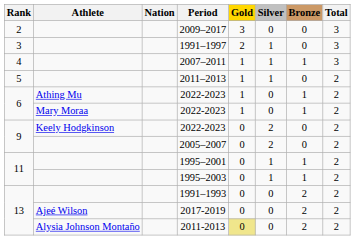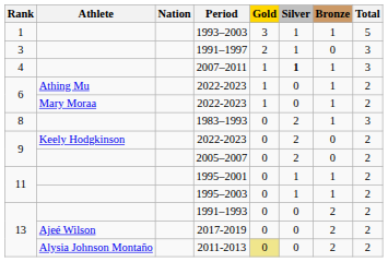 <table class="wikitable sortable" style="text-align:center">
 <tr>
 <th>Rank</th>
 <th>Athlete</th>
 <th>Nation</th>
 <th>Period</th>
 <th style="background-color:gold">Gold</th>
 <th style="background-color:silver">Silver</th>
 <th style="background-color:#cc9966">Bronze</th>
 <th>Total</th>
 </tr>
 <tr>
-<td>2</td>
+<td>1</td>
 <td align=left></td>
 <td align=left></td>
-<td>2009–2017</td>
+<td>1993–2003</td>
 <td>3</td>
-<td>0</td>
-<td>0</td>
-<td>3</td>
+<td>1</td>
+<td>1</td>
+<td>5</td>
 </tr>
 <tr>
 <td>3</td>
 <td align="left"></td>
 <td align="left"></td>
 <td>1991–1997</td>
 <td>2</td>
 <td>1</td>
 <td>0</td>
 <td>3</td>
 </tr>
 <tr>
 <td>4</td>
 <td align="left"></td>
 <td align="left"></td>
 <td>2007–2011</td>
 <td>1</td>
-<td>1</td>
+<td><strong>1</strong></td>
 <td>1</td>
 <td>3</td>
-</tr>
-<tr>
-<td>5</td>
-<td align="left"></td>
-<td align=left></td>
-<td>2011–2013</td>
-<td>1</td>
-<td>1</td>
-<td>0</td>
-<td>2</td>
 </tr>
 <tr>
 <td rowspan="2">6</td>
 <td align=left><a href='#'>Athing Mu</a></td>
 <td align=left></td>
 <td>2022-2023</td>
 <td>1</td>
 <td>0</td>
 <td>1</td>
 <td>2</td>
 </tr>
 <tr>
 <td align=left><a href='#'>Mary Moraa</a></td>
 <td align=left></td>
 <td>2022-2023</td>
 <td>1</td>
 <td>0</td>
 <td>1</td>
 <td>2</td>
+</tr>
+<tr>
+<td>8</td>
+<td align="left"></td>
+<td align="left"><br></td>
+<td>1983–1993</td>
+<td>0</td>
+<td>2</td>
+<td>1</td>
+<td>3</td>
 </tr>
 <tr>
 <td rowspan="2">9</td>
 <td align="left"><a href='#'>Keely Hodgkinson</a></td>
 <td align="left"></td>
 <td>2022-2023</td>
 <td>0</td>
 <td>2</td>
 <td>0</td>
 <td>2</td>
 </tr>
 <tr>
 <td align=left></td>
 <td align=left></td>
 <td>2005–2007</td>
 <td>0</td>
 <td>2</td>
 <td>0</td>
 <td>2</td>
 </tr>
 <tr>
 <td rowspan="2">11</td>
 <td align=left></td>
 <td align=left></td>
 <td>1995–2001</td>
 <td>0</td>
 <td>1</td>
 <td>1</td>
 <td>2</td>
 </tr>
 <tr>
 <td align="left"></td>
 <td align="left"></td>
 <td>1995–2003</td>
 <td>0</td>
 <td>1</td>
 <td>1</td>
 <td>2</td>
 </tr>
 <tr>
 <td rowspan="3">13</td>
 <td align="left"></td>
 <td align="left"></td>
 <td>1991–1993</td>
 <td>0</td>
 <td>0</td>
 <td>2</td>
 <td>2</td>
 </tr>
 <tr>
 <td align=left><a href='#'>Ajeé Wilson</a></td>
 <td align=left></td>
 <td>2017-2019</td>
 <td>0</td>
 <td>0</td>
 <td>2</td>
 <td>2</td>
 </tr>
 <tr>
 <td align=left><a href='#'>Alysia Johnson Montaño</a></td>
 <td align=left></td>
 <td>2011-2013</td>
 <td style="background: khaki;">0</td>
 <td>0</td>
 <td>2</td>
 <td>2</td>
 </tr>
 </table>
